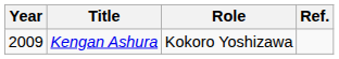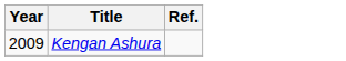 <table class="wikitable">
 <tr>
 <th>Year</th>
 <th>Title</th>
-<th>Role</th>
 <th>Ref.</th>
 </tr>
 <tr>
 <td>2009</td>
 <td><em><a href='#'>Kengan Ashura</a></em></td>
-<td>Kokoro Yoshizawa</td>
 <td></td>
 </tr>
 </table>
